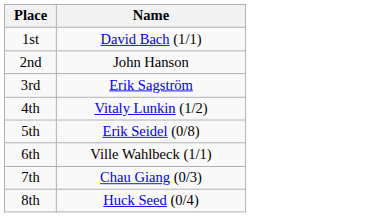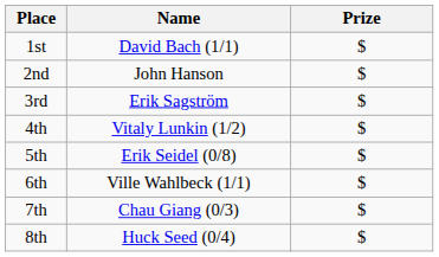 <table class="wikitable">
 <tr>
 <th width="50">Place</th>
 <th width="200">Name</th>
+<th width="125">Prize</th>
 </tr>
 <tr>
 <td align = "center">1st</td>
 <td align = "center"><a href='#'>David Bach</a> (1/1)</td>
+<td align = "center">$</td>
 </tr>
 <tr>
 <td align = "center">2nd</td>
 <td align = "center">John Hanson</td>
+<td align = "center">$</td>
 </tr>
 <tr>
 <td align = "center">3rd</td>
 <td align = "center"><a href='#'>Erik Sagström</a></td>
+<td align = "center">$</td>
 </tr>
 <tr>
 <td align = "center">4th</td>
 <td align = "center"><a href='#'>Vitaly Lunkin</a> (1/2)</td>
+<td align = "center">$</td>
 </tr>
 <tr>
 <td align = "center">5th</td>
 <td align = "center"><a href='#'>Erik Seidel</a> (0/8)</td>
+<td align = "center">$</td>
 </tr>
 <tr>
 <td align = "center">6th</td>
 <td align = "center">Ville Wahlbeck (1/1)</td>
+<td align = "center">$</td>
 </tr>
 <tr>
 <td align = "center">7th</td>
 <td align = "center"><a href='#'>Chau Giang</a> (0/3)</td>
+<td align = "center">$</td>
 </tr>
 <tr>
 <td align = "center">8th</td>
 <td align = "center"><a href='#'>Huck Seed</a> (0/4)</td>
+<td align = "center">$</td>
 </tr>
 </table>
